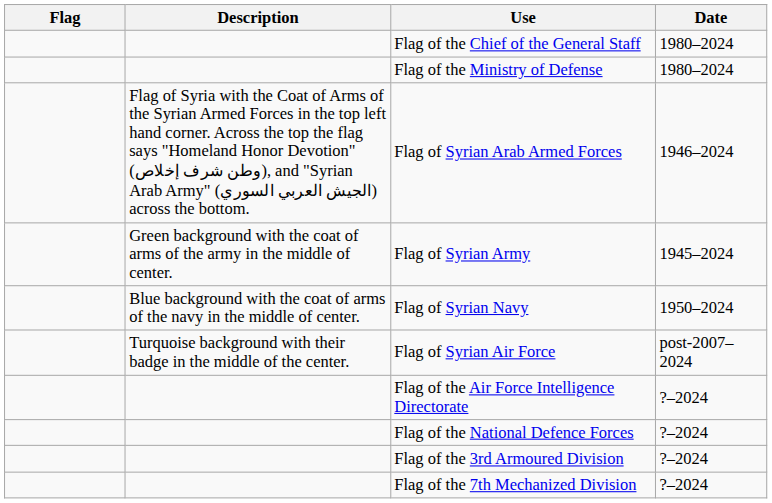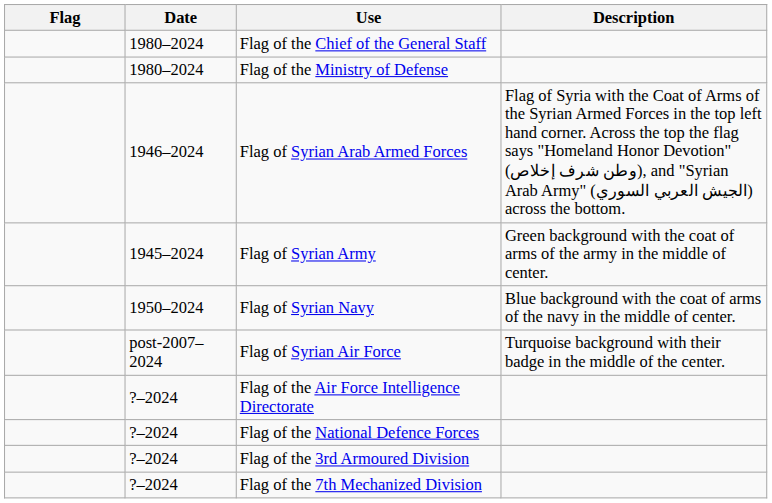 <table class="wikitable">
 <tr>
 <th style="width:110px;">Flag</th>
+<th style="width:100px;">Date</th>
+<th style="width:250px;">Use</th>
 <th style="width:250px;">Description</th>
-<th style="width:250px;">Use</th>
-<th style="width:100px;">Date</th>
 </tr>
 <tr>
 <td></td>
+<td>1980–2024</td>
+<td>Flag of the <a href='#'>Chief of the General Staff</a></td>
 <td></td>
-<td>Flag of the <a href='#'>Chief of the General Staff</a></td>
-<td>1980–2024</td>
 </tr>
 <tr>
 <td></td>
+<td>1980–2024</td>
+<td>Flag of the <a href='#'>Ministry of Defense</a></td>
 <td></td>
-<td>Flag of the <a href='#'>Ministry of Defense</a></td>
-<td>1980–2024</td>
 </tr>
 <tr>
 <td></td>
+<td>1946–2024</td>
+<td>Flag of <a href='#'>Syrian Arab Armed Forces</a></td>
 <td>Flag of Syria with the Coat of Arms of the Syrian Armed Forces in the top left hand corner. Across the top the flag says "Homeland Honor Devotion" (وطن شرف إخلاص), and "Syrian Arab Army" (الجيش العربي السوري) across the bottom.</td>
-<td>Flag of <a href='#'>Syrian Arab Armed Forces</a></td>
-<td>1946–2024</td>
 </tr>
 <tr>
 <td></td>
+<td>1945–2024</td>
+<td>Flag of <a href='#'>Syrian Army</a></td>
 <td>Green background with the coat of arms of the army in the middle of center.</td>
-<td>Flag of <a href='#'>Syrian Army</a></td>
-<td>1945–2024</td>
 </tr>
 <tr>
 <td></td>
+<td>1950–2024</td>
+<td>Flag of <a href='#'>Syrian Navy</a></td>
 <td>Blue background with the coat of arms of the navy in the middle of center.</td>
-<td>Flag of <a href='#'>Syrian Navy</a></td>
-<td>1950–2024</td>
 </tr>
 <tr>
 <td></td>
+<td>post-2007–2024</td>
+<td>Flag of <a href='#'>Syrian Air Force</a></td>
 <td>Turquoise background with their badge in the middle of the center.</td>
-<td>Flag of <a href='#'>Syrian Air Force</a></td>
-<td>post-2007–2024</td>
 </tr>
 <tr>
 <td></td>
+<td>?–2024</td>
+<td>Flag of the <a href='#'>Air Force Intelligence Directorate</a></td>
 <td></td>
-<td>Flag of the <a href='#'>Air Force Intelligence Directorate</a></td>
-<td>?–2024</td>
 </tr>
 <tr>
 <td></td>
+<td>?–2024</td>
+<td>Flag of the <a href='#'>National Defence Forces</a></td>
 <td></td>
-<td>Flag of the <a href='#'>National Defence Forces</a></td>
-<td>?–2024</td>
 </tr>
 <tr>
 <td></td>
+<td>?–2024</td>
+<td>Flag of the <a href='#'>3rd Armoured Division</a></td>
 <td></td>
-<td>Flag of the <a href='#'>3rd Armoured Division</a></td>
-<td>?–2024</td>
 </tr>
 <tr>
 <td></td>
+<td>?–2024</td>
+<td>Flag of the <a href='#'>7th Mechanized Division</a></td>
 <td></td>
-<td>Flag of the <a href='#'>7th Mechanized Division</a></td>
-<td>?–2024</td>
 </tr>
 </table>
